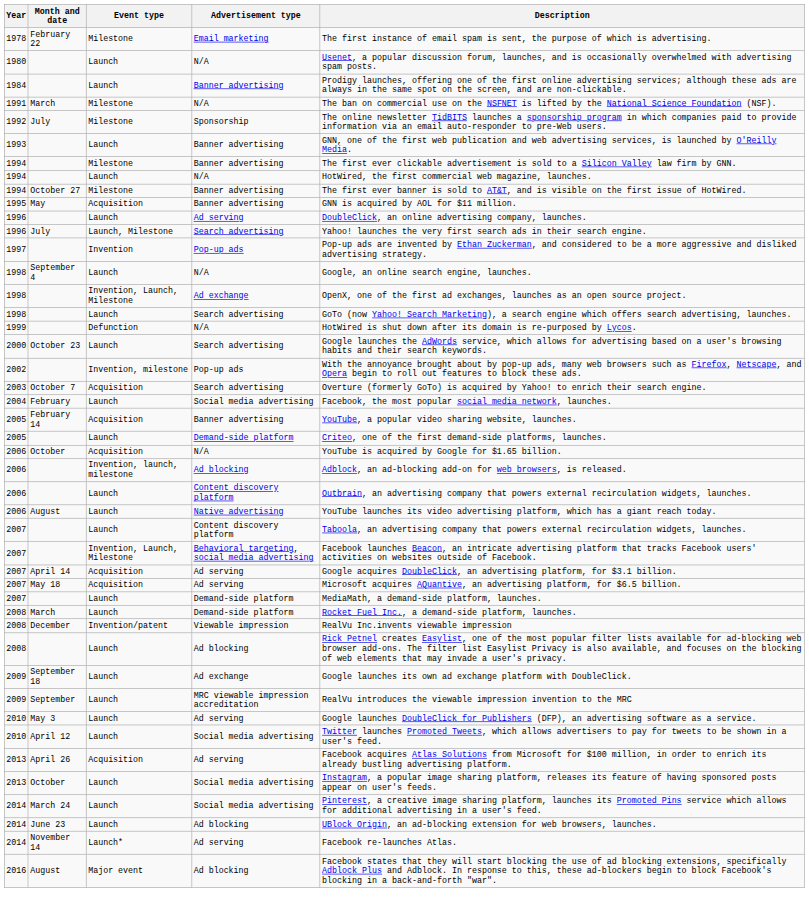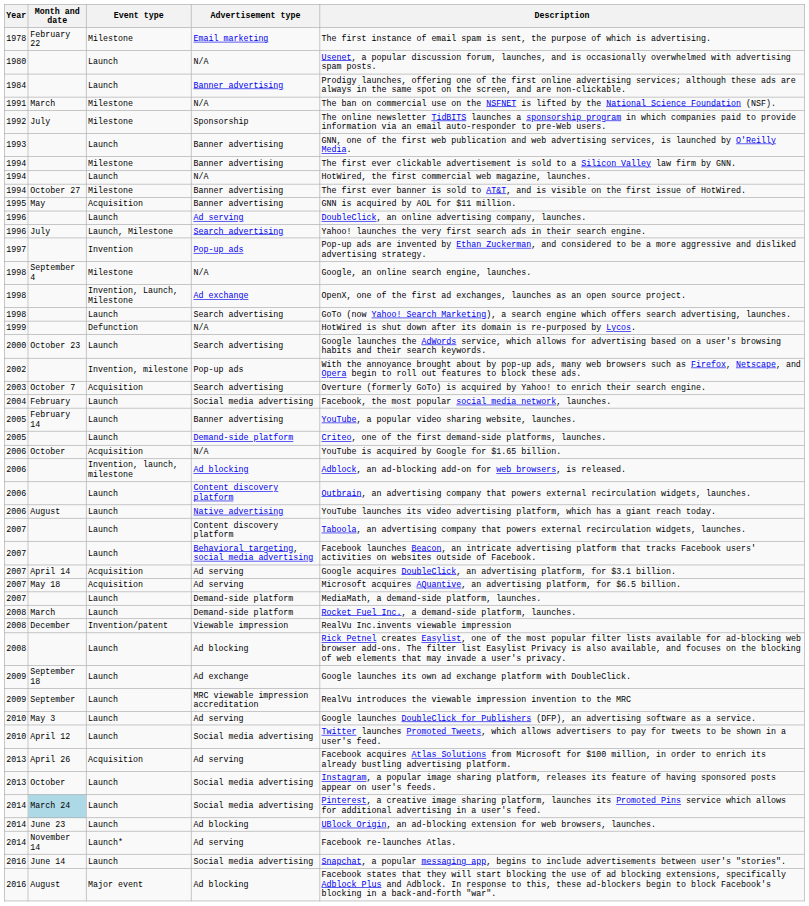 <table class="wikitable sortable">
 <tr>
 <th>Year</th>
 <th>Month and date</th>
 <th>Event type</th>
 <th>Advertisement type</th>
 <th>Description</th>
 </tr>
 <tr>
 <td>1978</td>
 <td>February 22</td>
 <td>Milestone</td>
 <td><a href='#'>Email marketing</a></td>
 <td>The first instance of email spam is sent, the purpose of which is advertising.</td>
 </tr>
 <tr>
 <td>1980</td>
 <td></td>
 <td>Launch</td>
 <td>N/A</td>
 <td><a href='#'>Usenet</a>, a popular discussion forum, launches, and is occasionally overwhelmed with advertising spam posts.</td>
 </tr>
 <tr>
 <td>1984</td>
 <td></td>
 <td>Launch</td>
 <td><a href='#'>Banner advertising</a></td>
 <td>Prodigy launches, offering one of the first online advertising services; although these ads are always in the same spot on the screen, and are non-clickable.</td>
 </tr>
 <tr>
 <td>1991</td>
 <td>March</td>
 <td>Milestone</td>
 <td>N/A</td>
 <td>The ban on commercial use on the <a href='#'>NSFNET</a> is lifted by the <a href='#'>National Science Foundation</a> (NSF).</td>
 </tr>
 <tr>
 <td>1992</td>
 <td>July</td>
 <td>Milestone</td>
 <td>Sponsorship</td>
 <td>The online newsletter <a href='#'>TidBITS</a> launches a <a href='#'>sponsorship program</a> in which companies paid to provide information via an email auto-responder to pre-Web users.</td>
 </tr>
 <tr>
 <td>1993</td>
 <td></td>
 <td>Launch</td>
 <td>Banner advertising</td>
 <td>GNN, one of the first web publication and web advertising services, is launched by <a href='#'>O'Reilly Media</a>.</td>
 </tr>
 <tr>
 <td>1994</td>
 <td></td>
 <td>Milestone</td>
 <td>Banner advertising</td>
 <td>The first ever clickable advertisement is sold to a <a href='#'>Silicon Valley</a> law firm by GNN.</td>
 </tr>
 <tr>
 <td>1994</td>
 <td></td>
 <td>Launch</td>
 <td>N/A</td>
 <td>HotWired, the first commercial web magazine, launches.</td>
 </tr>
 <tr>
 <td>1994</td>
 <td>October 27</td>
 <td>Milestone</td>
 <td>Banner advertising</td>
 <td>The first ever banner is sold to <a href='#'>AT&T</a>, and is visible on the first issue of HotWired.</td>
 </tr>
 <tr>
 <td>1995</td>
 <td>May</td>
 <td>Acquisition</td>
 <td>Banner advertising</td>
 <td>GNN is acquired by AOL for $11 million.</td>
 </tr>
 <tr>
 <td>1996</td>
 <td></td>
 <td>Launch</td>
 <td><a href='#'>Ad serving</a></td>
 <td><a href='#'>DoubleClick</a>, an online advertising company, launches.</td>
 </tr>
 <tr>
 <td>1996</td>
 <td>July</td>
 <td>Launch, Milestone</td>
 <td><a href='#'>Search advertising</a></td>
 <td>Yahoo! launches the very first search ads in their search engine.</td>
 </tr>
 <tr>
 <td>1997</td>
 <td></td>
 <td>Invention</td>
 <td><a href='#'>Pop-up ads</a></td>
 <td>Pop-up ads are invented by <a href='#'>Ethan Zuckerman</a>, and considered to be a more aggressive and disliked advertising strategy.</td>
 </tr>
 <tr>
 <td>1998</td>
 <td>September 4</td>
-<td>Launch</td>
+<td>Milestone</td>
 <td>N/A</td>
 <td>Google, an online search engine, launches.</td>
 </tr>
 <tr>
 <td>1998</td>
 <td></td>
 <td>Invention, Launch, Milestone</td>
 <td><a href='#'>Ad exchange</a></td>
 <td>OpenX, one of the first ad exchanges, launches as an open source project.</td>
 </tr>
 <tr>
 <td>1998</td>
 <td></td>
 <td>Launch</td>
 <td>Search advertising</td>
 <td>GoTo (now <a href='#'>Yahoo! Search Marketing</a>), a search engine which offers search advertising, launches.</td>
 </tr>
 <tr>
 <td>1999</td>
 <td></td>
 <td>Defunction</td>
 <td>N/A</td>
 <td>HotWired is shut down after its domain is re-purposed by <a href='#'>Lycos</a>.</td>
 </tr>
 <tr>
 <td>2000</td>
 <td>October 23</td>
 <td>Launch</td>
 <td>Search advertising</td>
 <td>Google launches the <a href='#'>AdWords</a> service, which allows for advertising based on a user's browsing habits and their search keywords.</td>
 </tr>
 <tr>
 <td>2002</td>
 <td></td>
 <td>Invention, milestone</td>
 <td>Pop-up ads</td>
 <td>With the annoyance brought about by pop-up ads, many web browsers such as <a href='#'>Firefox</a>, <a href='#'>Netscape</a>, and <a href='#'>Opera</a> begin to roll out features to block these ads.</td>
 </tr>
 <tr>
 <td>2003</td>
 <td>October 7</td>
 <td>Acquisition</td>
 <td>Search advertising</td>
 <td>Overture (formerly GoTo) is acquired by Yahoo! to enrich their search engine.</td>
 </tr>
 <tr>
 <td>2004</td>
 <td>February</td>
 <td>Launch</td>
 <td>Social media advertising</td>
 <td>Facebook, the most popular <a href='#'>social media network</a>, launches.</td>
 </tr>
 <tr>
 <td>2005</td>
 <td>February 14</td>
-<td>Acquisition</td>
+<td>Launch</td>
 <td>Banner advertising</td>
 <td><a href='#'>YouTube</a>, a popular video sharing website, launches.</td>
 </tr>
 <tr>
 <td>2005</td>
 <td></td>
 <td>Launch</td>
 <td><a href='#'>Demand-side platform</a></td>
 <td><a href='#'>Criteo</a>, one of the first demand-side platforms, launches.</td>
 </tr>
 <tr>
 <td>2006</td>
 <td>October</td>
 <td>Acquisition</td>
 <td>N/A</td>
 <td>YouTube is acquired by Google for $1.65 billion.</td>
 </tr>
 <tr>
 <td>2006</td>
 <td></td>
 <td>Invention, launch, milestone</td>
 <td><a href='#'>Ad blocking</a></td>
 <td><a href='#'>Adblock</a>, an ad-blocking add-on for <a href='#'>web browsers</a>, is released.</td>
 </tr>
 <tr>
 <td>2006</td>
 <td></td>
 <td>Launch</td>
 <td><a href='#'>Content discovery platform</a></td>
 <td><a href='#'>Outbrain</a>, an advertising company that powers external recirculation widgets, launches.</td>
 </tr>
 <tr>
 <td>2006</td>
 <td>August</td>
 <td>Launch</td>
 <td><a href='#'>Native advertising</a></td>
 <td>YouTube launches its video advertising platform, which has a giant reach today.</td>
 </tr>
 <tr>
 <td>2007</td>
 <td></td>
 <td>Launch</td>
 <td>Content discovery platform</td>
 <td><a href='#'>Taboola</a>, an advertising company that powers external recirculation widgets, launches.</td>
 </tr>
 <tr>
 <td>2007</td>
 <td></td>
-<td>Invention, Launch, Milestone</td>
+<td>Launch</td>
 <td><a href='#'>Behavioral targeting</a>, <a href='#'>social media advertising</a></td>
 <td>Facebook launches <a href='#'>Beacon</a>, an intricate advertising platform that tracks Facebook users' activities on websites outside of Facebook.</td>
 </tr>
 <tr>
 <td>2007</td>
 <td>April 14</td>
 <td>Acquisition</td>
 <td>Ad serving</td>
 <td>Google acquires <a href='#'>DoubleClick</a>, an advertising platform, for $3.1 billion.</td>
 </tr>
 <tr>
 <td>2007</td>
 <td>May 18</td>
 <td>Acquisition</td>
 <td>Ad serving</td>
 <td>Microsoft acquires <a href='#'>AQuantive</a>, an advertising platform, for $6.5 billion.</td>
 </tr>
 <tr>
 <td>2007</td>
 <td></td>
 <td>Launch</td>
 <td>Demand-side platform</td>
 <td>MediaMath, a demand-side platform, launches.</td>
 </tr>
 <tr>
 <td>2008</td>
 <td>March</td>
 <td>Launch</td>
 <td>Demand-side platform</td>
 <td><a href='#'>Rocket Fuel Inc.</a>, a demand-side platform, launches.</td>
 </tr>
 <tr>
 <td>2008</td>
 <td>December</td>
 <td>Invention/patent</td>
 <td>Viewable impression</td>
 <td>RealVu Inc.invents viewable impression</td>
 </tr>
 <tr>
 <td>2008</td>
 <td></td>
 <td>Launch</td>
 <td>Ad blocking</td>
 <td><a href='#'>Rick Petnel</a> creates <a href='#'>Easylist</a>, one of the most popular filter lists available for ad-blocking web browser add-ons. The filter list Easylist Privacy is also available, and focuses on the blocking of web elements that may invade a user's privacy.</td>
 </tr>
 <tr>
 <td>2009</td>
 <td>September 18</td>
 <td>Launch</td>
 <td>Ad exchange</td>
 <td>Google launches its own ad exchange platform with DoubleClick.</td>
 </tr>
 <tr>
 <td>2009</td>
 <td>September</td>
 <td>Launch</td>
 <td>MRC viewable impression accreditation</td>
 <td>RealVu introduces the viewable impression invention to the MRC</td>
 </tr>
 <tr>
 <td>2010</td>
 <td>May 3</td>
 <td>Launch</td>
 <td>Ad serving</td>
 <td>Google launches <a href='#'>DoubleClick for Publishers</a> (DFP), an advertising software as a service.</td>
 </tr>
 <tr>
 <td>2010</td>
 <td>April 12</td>
 <td>Launch</td>
 <td>Social media advertising</td>
 <td><a href='#'>Twitter</a> launches <a href='#'>Promoted Tweets</a>, which allows advertisers to pay for tweets to be shown in a user's feed.</td>
 </tr>
 <tr>
 <td>2013</td>
 <td>April 26</td>
 <td>Acquisition</td>
 <td>Ad serving</td>
 <td>Facebook acquires <a href='#'>Atlas Solutions</a> from Microsoft for $100 million, in order to enrich its already bustling advertising platform.</td>
 </tr>
 <tr>
 <td>2013</td>
 <td>October</td>
 <td>Launch</td>
 <td>Social media advertising</td>
 <td><a href='#'>Instagram</a>, a popular image sharing platform, releases its feature of having sponsored posts appear on user's feeds.</td>
 </tr>
 <tr>
 <td>2014</td>
-<td>March 24</td>
+<td style="background: lightblue;">March 24</td>
 <td>Launch</td>
 <td>Social media advertising</td>
 <td><a href='#'>Pinterest</a>, a creative image sharing platform, launches its <a href='#'>Promoted Pins</a> service which allows for additional advertising in a user's feed.</td>
 </tr>
 <tr>
 <td>2014</td>
 <td>June 23</td>
 <td>Launch</td>
 <td>Ad blocking</td>
 <td><a href='#'>UBlock Origin</a>, an ad-blocking extension for web browsers, launches.</td>
 </tr>
 <tr>
 <td>2014</td>
 <td>November 14</td>
 <td>Launch*</td>
 <td>Ad serving</td>
 <td>Facebook re-launches Atlas.</td>
 </tr>
 <tr>
 <td>2016</td>
+<td>June 14</td>
+<td>Launch</td>
+<td>Social media advertising</td>
+<td><a href='#'>Snapchat</a>, a popular <a href='#'>messaging app</a>, begins to include advertisements between user's "stories".</td>
+</tr>
+<tr>
+<td>2016</td>
 <td>August</td>
 <td>Major event</td>
 <td>Ad blocking</td>
 <td>Facebook states that they will start blocking the use of ad blocking extensions, specifically <a href='#'>Adblock Plus</a> and Adblock. In response to this, these ad-blockers begin to block Facebook's blocking in a back-and-forth "war".</td>
 </tr>
 </table>
